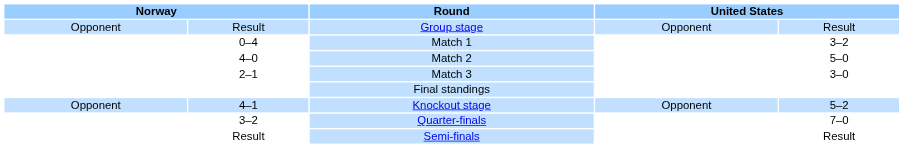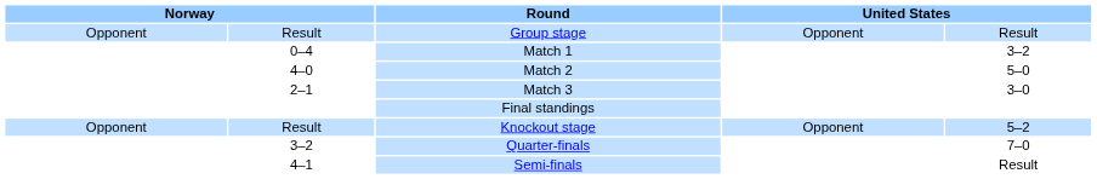 <table style="width:100%; text-align:center;">
 <tr style="vertical-align:top; background:#9cf;">
 <th colspan=2 style="width:1*">Norway</th>
 <th>Round</th>
 <th colspan=2 style="width:1*">United States</th>
 </tr>
 <tr style="vertical-align:top; background:#c1e0ff;">
 <td>Opponent</td>
 <td>Result</td>
 <td><a href='#'>Group stage</a></td>
 <td>Opponent</td>
 <td>Result</td>
 </tr>
 <tr>
 <td align=left></td>
 <td>0–4</td>
 <td style="background:#c1e0ff;">Match 1</td>
 <td align=left></td>
 <td>3–2</td>
 </tr>
 <tr>
 <td align=left></td>
 <td>4–0</td>
 <td style="background:#c1e0ff;">Match 2</td>
 <td align=left></td>
 <td>5–0</td>
 </tr>
 <tr>
 <td align=left></td>
 <td>2–1</td>
 <td style="background:#c1e0ff;">Match 3</td>
 <td align=left></td>
 <td>3–0</td>
 </tr>
 <tr>
 <td colspan="2" style="text-align:center;"><br><div></div></td>
 <td style="background:#c1e0ff;">Final standings</td>
 <td colspan="2" style="text-align:center;"><br><div></div></td>
 </tr>
 <tr style="vertical-align:top; background:#c1e0ff;">
 <td>Opponent</td>
-<td>4–1</td>
+<td>Result</td>
 <td><a href='#'>Knockout stage</a></td>
 <td>Opponent</td>
 <td>5–2</td>
 </tr>
 <tr>
 <td align=left></td>
 <td>3–2</td>
 <td style="background:#c1e0ff;"><a href='#'>Quarter-finals</a></td>
 <td align=left></td>
 <td>7–0</td>
 </tr>
 <tr>
 <td align=left></td>
-<td>Result</td>
+<td>4–1</td>
 <td style="background:#c1e0ff;"><a href='#'>Semi-finals</a></td>
 <td align=left></td>
 <td>Result</td>
 </tr>
 </table>
